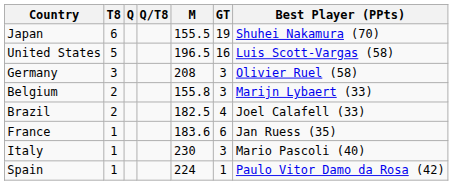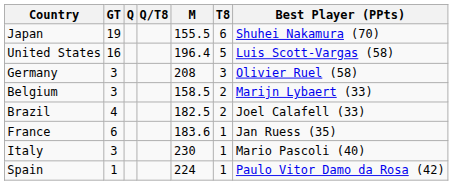 <table class="wikitable sortable">
 <tr>
 <th>Country</th>
-<th>T8</th>
+<th>GT</th>
 <th>Q</th>
 <th>Q/T8</th>
 <th>M</th>
-<th>GT</th>
+<th>T8</th>
 <th>Best Player (PPts)</th>
 </tr>
 <tr>
 <td> Japan</td>
-<td align=center>6</td>
+<td align=center>19</td>
 <td align=center></td>
 <td align=center></td>
 <td>155.5</td>
-<td align=center>19</td>
+<td align=center>6</td>
 <td><a href='#'>Shuhei Nakamura</a> (70)</td>
 </tr>
 <tr>
 <td> United States</td>
-<td align=center>5</td>
+<td align=center>16</td>
 <td align=center></td>
 <td align=center></td>
-<td>196.5</td>
-<td align=center>16</td>
+<td>196.4</td>
+<td align=center>5</td>
 <td><a href='#'>Luis Scott-Vargas</a> (58)</td>
 </tr>
 <tr>
 <td> Germany</td>
 <td align=center>3</td>
 <td align=center></td>
 <td align=center></td>
 <td>208</td>
 <td align=center>3</td>
 <td><a href='#'>Olivier Ruel</a> (58)</td>
 </tr>
 <tr>
 <td> Belgium</td>
-<td align=center>2</td>
+<td align=center>3</td>
 <td align=center></td>
 <td align=center></td>
-<td>155.8</td>
-<td align=center>3</td>
+<td>158.5</td>
+<td align=center>2</td>
 <td><a href='#'>Marijn Lybaert</a> (33)</td>
 </tr>
 <tr>
 <td> Brazil</td>
-<td align=center>2</td>
+<td align=center>4</td>
 <td align=center></td>
 <td align=center></td>
 <td>182.5</td>
-<td align=center>4</td>
+<td align=center>2</td>
 <td>Joel Calafell (33)</td>
 </tr>
 <tr>
 <td> France</td>
-<td align=center>1</td>
+<td align=center>6</td>
 <td align=center></td>
 <td align=center></td>
 <td>183.6</td>
-<td align=center>6</td>
+<td align=center>1</td>
 <td>Jan Ruess (35)</td>
 </tr>
 <tr>
 <td> Italy</td>
-<td align=center>1</td>
+<td align=center>3</td>
 <td align=center></td>
 <td align=center></td>
 <td>230</td>
-<td align=center>3</td>
+<td align=center>1</td>
 <td>Mario Pascoli (40)</td>
 </tr>
 <tr>
 <td> Spain</td>
 <td align=center>1</td>
 <td align=center></td>
 <td align=center></td>
 <td>224</td>
 <td align=center>1</td>
 <td><a href='#'>Paulo Vitor Damo da Rosa</a> (42)</td>
 </tr>
 </table>
